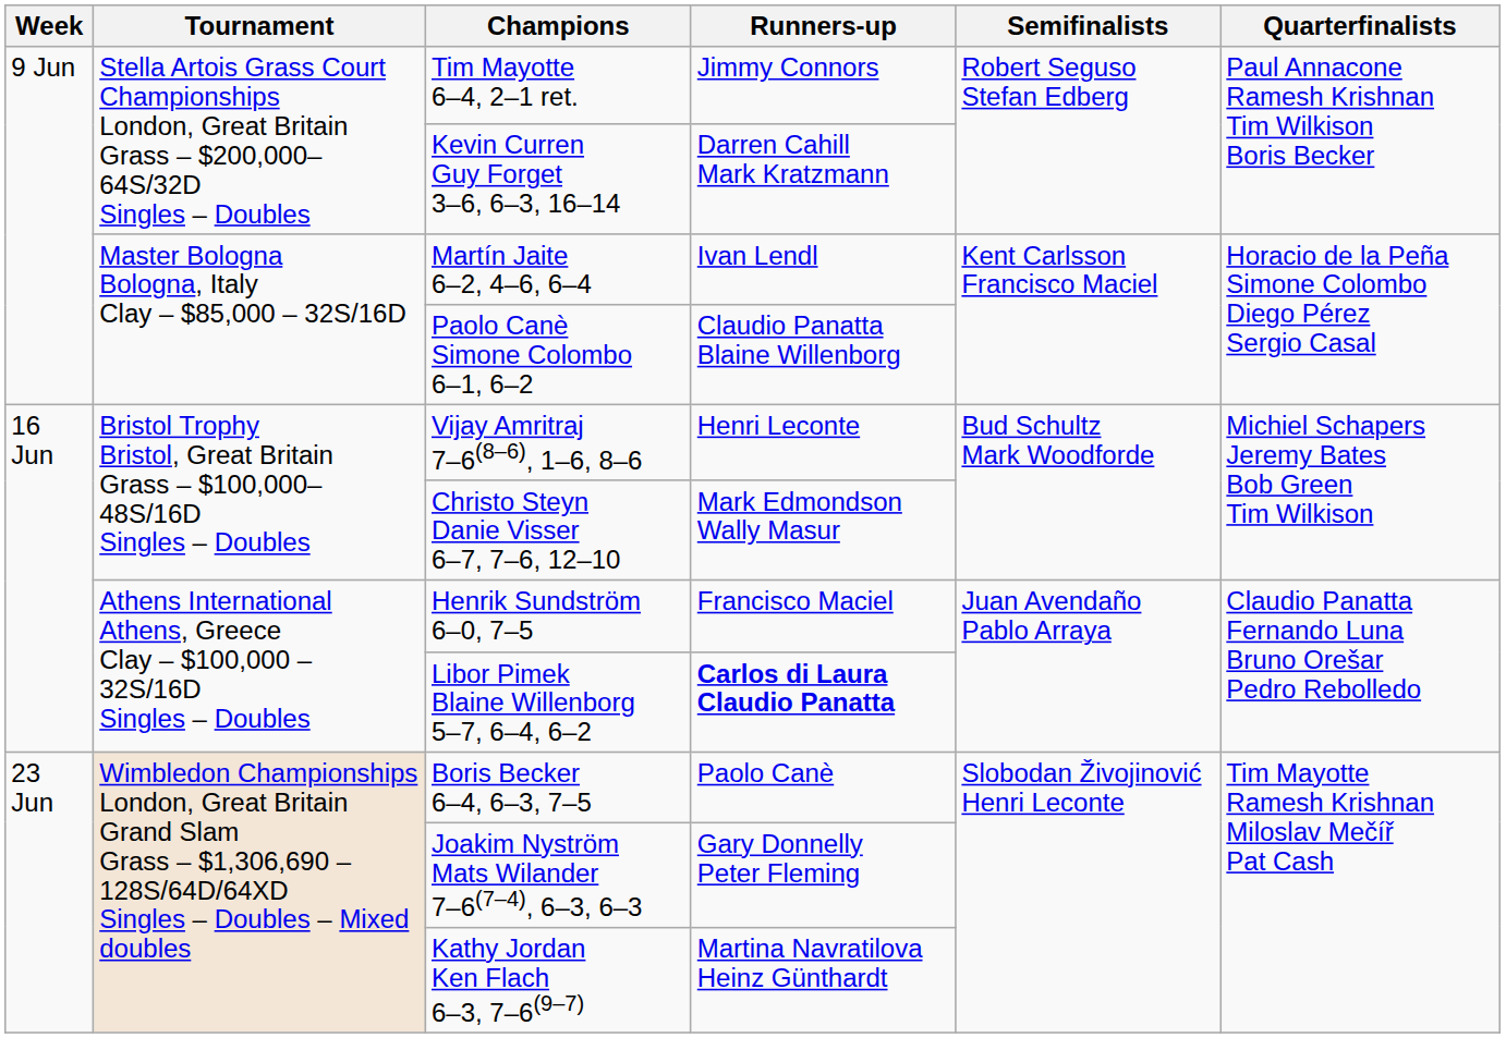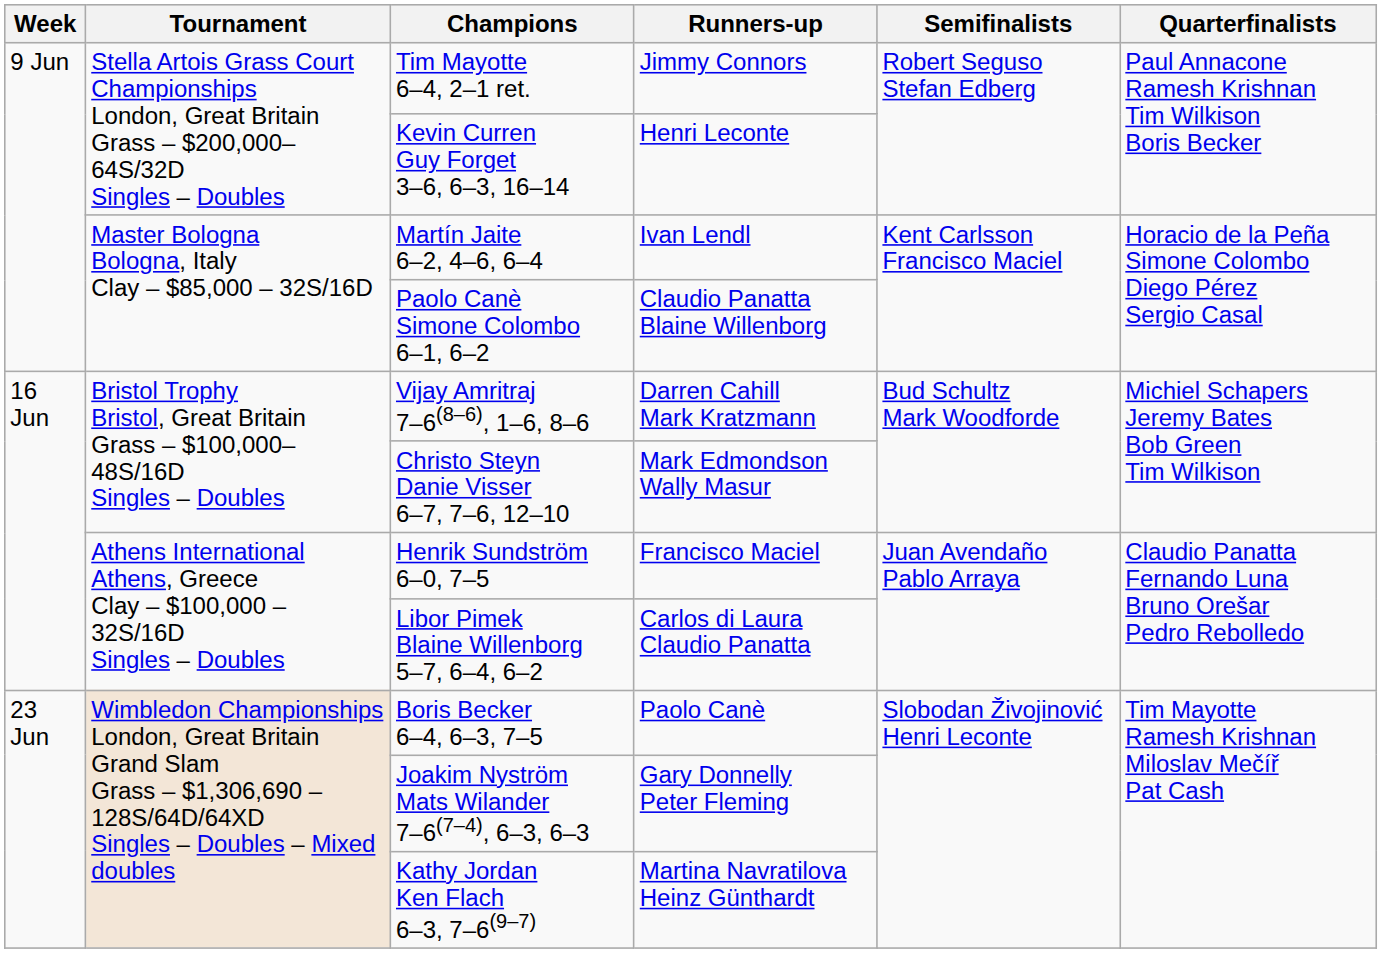 <table class=wikitable style=font-size:95%>
 <tr>
 <th style="width:48px;">Week</th>
 <th style="width:248px;">Tournament</th>
 <th style="width:200px;">Champions</th>
 <th style="width:200px;">Runners-up</th>
 <th style="width:190px;">Semifinalists</th>
 <th style="width:190px;">Quarterfinalists</th>
 </tr>
 <tr valign=top>
 <td rowspan=4>9 Jun</td>
 <td rowspan="2"><a href='#'>Stella Artois Grass Court Championships</a><br> London, Great Britain <br> Grass – $200,000– 64S/32D <br> <a href='#'>Singles</a> – <a href='#'>Doubles</a></td>
 <td> <a href='#'>Tim Mayotte</a><br>6–4, 2–1 ret.</td>
 <td> <a href='#'>Jimmy Connors</a></td>
 <td rowspan=2> <a href='#'>Robert Seguso</a><br> <a href='#'>Stefan Edberg</a></td>
 <td rowspan=2> <a href='#'>Paul Annacone</a><br> <a href='#'>Ramesh Krishnan</a><br> <a href='#'>Tim Wilkison</a><br> <a href='#'>Boris Becker</a></td>
 </tr>
 <tr valign=top>
 <td> <a href='#'>Kevin Curren</a><br> <a href='#'>Guy Forget</a><br>3–6, 6–3, 16–14</td>
-<td> <a href='#'>Darren Cahill</a><br> <a href='#'>Mark Kratzmann</a></td>
+<td> <a href='#'>Henri Leconte</a></td>
 </tr>
 <tr valign=top>
 <td rowspan="2"><a href='#'>Master Bologna</a><br> <a href='#'>Bologna</a>, Italy <br> Clay – $85,000 – 32S/16D</td>
 <td> <a href='#'>Martín Jaite</a> <br> 6–2, 4–6, 6–4</td>
 <td> <a href='#'>Ivan Lendl</a></td>
 <td rowspan=2> <a href='#'>Kent Carlsson</a> <br>  <a href='#'>Francisco Maciel</a></td>
 <td rowspan=2> <a href='#'>Horacio de la Peña</a> <br>  <a href='#'>Simone Colombo</a> <br>  <a href='#'>Diego Pérez</a> <br>  <a href='#'>Sergio Casal</a></td>
 </tr>
 <tr valign=top>
 <td> <a href='#'>Paolo Canè</a> <br>  <a href='#'>Simone Colombo</a><br>6–1, 6–2</td>
 <td> <a href='#'>Claudio Panatta</a><br> <a href='#'>Blaine Willenborg</a></td>
 </tr>
 <tr valign=top>
 <td rowspan=4>16 Jun</td>
 <td rowspan="2"><a href='#'>Bristol Trophy</a><br> <a href='#'>Bristol</a>, Great Britain <br> Grass – $100,000– 48S/16D <br> <a href='#'>Singles</a> – <a href='#'>Doubles</a></td>
 <td> <a href='#'>Vijay Amritraj</a><br>7–6<sup>(8–6)</sup>, 1–6, 8–6</td>
-<td> <a href='#'>Henri Leconte</a></td>
+<td> <a href='#'>Darren Cahill</a><br> <a href='#'>Mark Kratzmann</a></td>
 <td rowspan=2> <a href='#'>Bud Schultz</a> <br>  <a href='#'>Mark Woodforde</a></td>
 <td rowspan=2> <a href='#'>Michiel Schapers</a> <br>  <a href='#'>Jeremy Bates</a> <br>  <a href='#'>Bob Green</a> <br>  <a href='#'>Tim Wilkison</a></td>
 </tr>
 <tr valign=top>
 <td> <a href='#'>Christo Steyn</a><br> <a href='#'>Danie Visser</a><br>6–7, 7–6, 12–10</td>
 <td> <a href='#'>Mark Edmondson</a><br> <a href='#'>Wally Masur</a></td>
 </tr>
 <tr valign=top>
 <td rowspan="2"><a href='#'>Athens International</a><br> <a href='#'>Athens</a>, Greece <br> Clay – $100,000 – 32S/16D <br> <a href='#'>Singles</a> – <a href='#'>Doubles</a></td>
 <td> <a href='#'>Henrik Sundström</a><br>6–0, 7–5</td>
 <td> <a href='#'>Francisco Maciel</a></td>
 <td rowspan=2> <a href='#'>Juan Avendaño</a> <br>  <a href='#'>Pablo Arraya</a></td>
 <td rowspan=2> <a href='#'>Claudio Panatta</a> <br>  <a href='#'>Fernando Luna</a> <br>  <a href='#'>Bruno Orešar</a> <br>  <a href='#'>Pedro Rebolledo</a></td>
 </tr>
 <tr valign=top>
 <td> <a href='#'>Libor Pimek</a><br> <a href='#'>Blaine Willenborg</a><br>5–7, 6–4, 6–2</td>
-<td><strong> <a href='#'>Carlos di Laura</a><br> <a href='#'>Claudio Panatta</a></strong></td>
+<td> <a href='#'>Carlos di Laura</a><br> <a href='#'>Claudio Panatta</a></td>
 </tr>
 <tr valign=top>
 <td rowspan=3>23 Jun</td>
 <td bgcolor="#F3E6D7" rowspan="3"><a href='#'>Wimbledon Championships</a><br> London, Great Britain <br> Grand Slam <br> Grass – $1,306,690 – 128S/64D/64XD <br> <a href='#'>Singles</a> – <a href='#'>Doubles</a> – <a href='#'>Mixed doubles</a></td>
 <td> <a href='#'>Boris Becker</a><br>6–4, 6–3, 7–5</td>
 <td> <a href='#'>Paolo Canè</a></td>
 <td rowspan=3> <a href='#'>Slobodan Živojinović</a><br> <a href='#'>Henri Leconte</a></td>
 <td rowspan=3> <a href='#'>Tim Mayotte</a><br> <a href='#'>Ramesh Krishnan</a><br> <a href='#'>Miloslav Mečíř</a><br> <a href='#'>Pat Cash</a></td>
 </tr>
 <tr valign=top>
 <td> <a href='#'>Joakim Nyström</a><br> <a href='#'>Mats Wilander</a><br>7–6<sup>(7–4)</sup>, 6–3, 6–3</td>
 <td> <a href='#'>Gary Donnelly</a><br> <a href='#'>Peter Fleming</a></td>
 </tr>
 <tr valign=top>
 <td> <a href='#'>Kathy Jordan</a><br> <a href='#'>Ken Flach</a><br>6–3, 7–6<sup>(9–7)</sup></td>
 <td> <a href='#'>Martina Navratilova</a><br> <a href='#'>Heinz Günthardt</a></td>
 </tr>
 </table>
